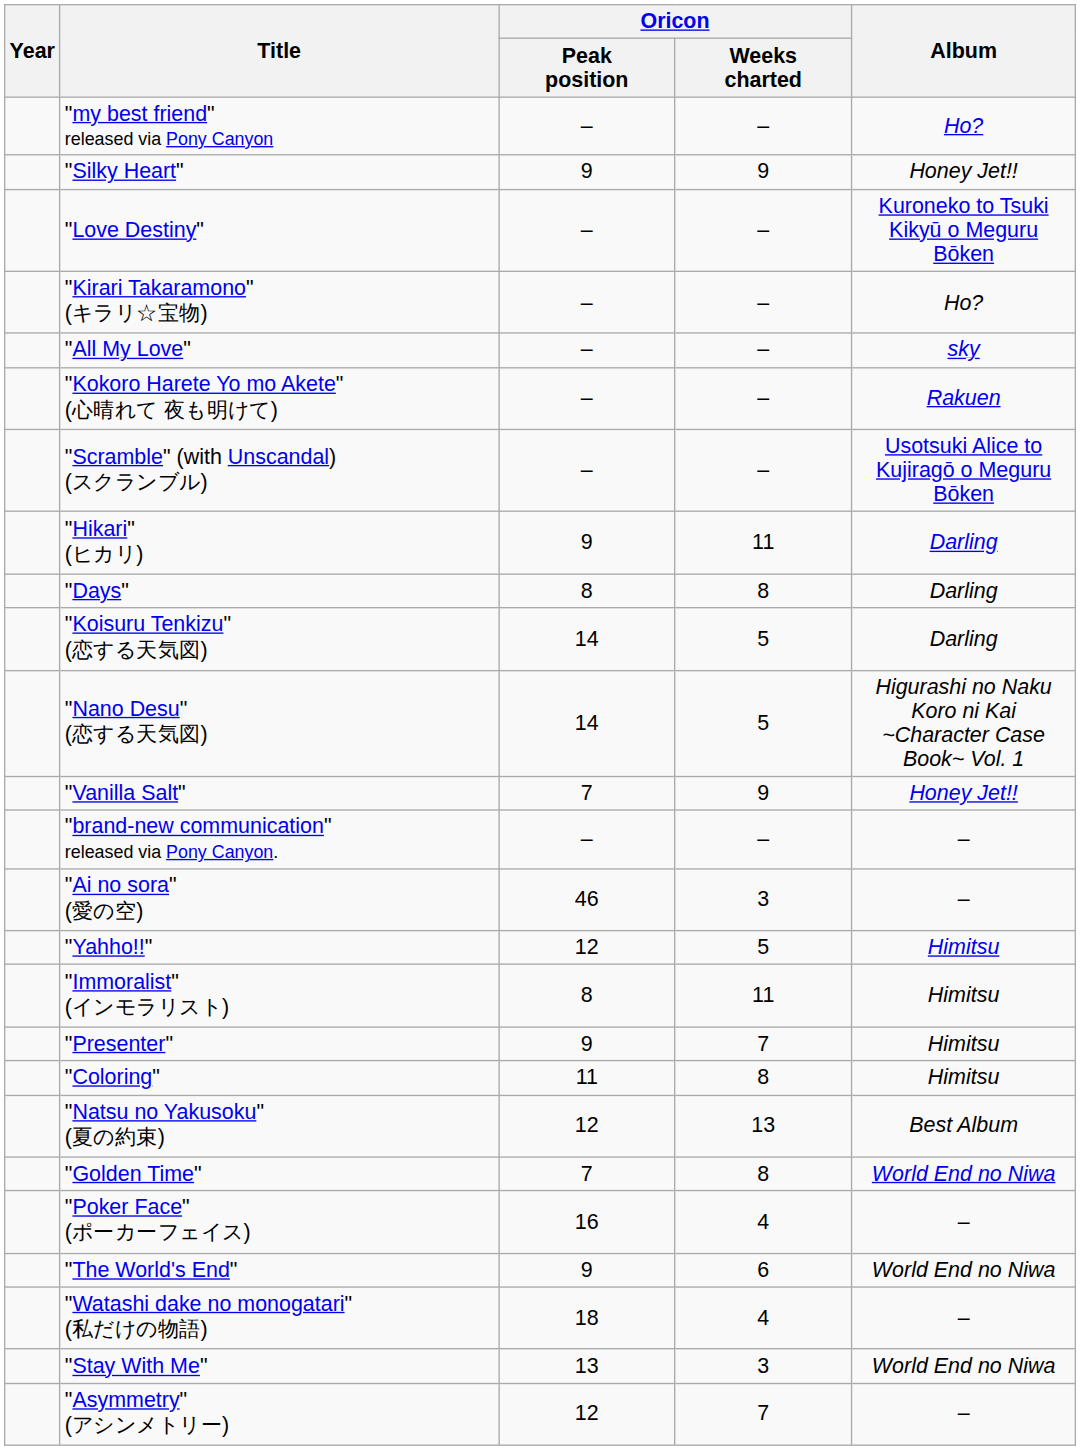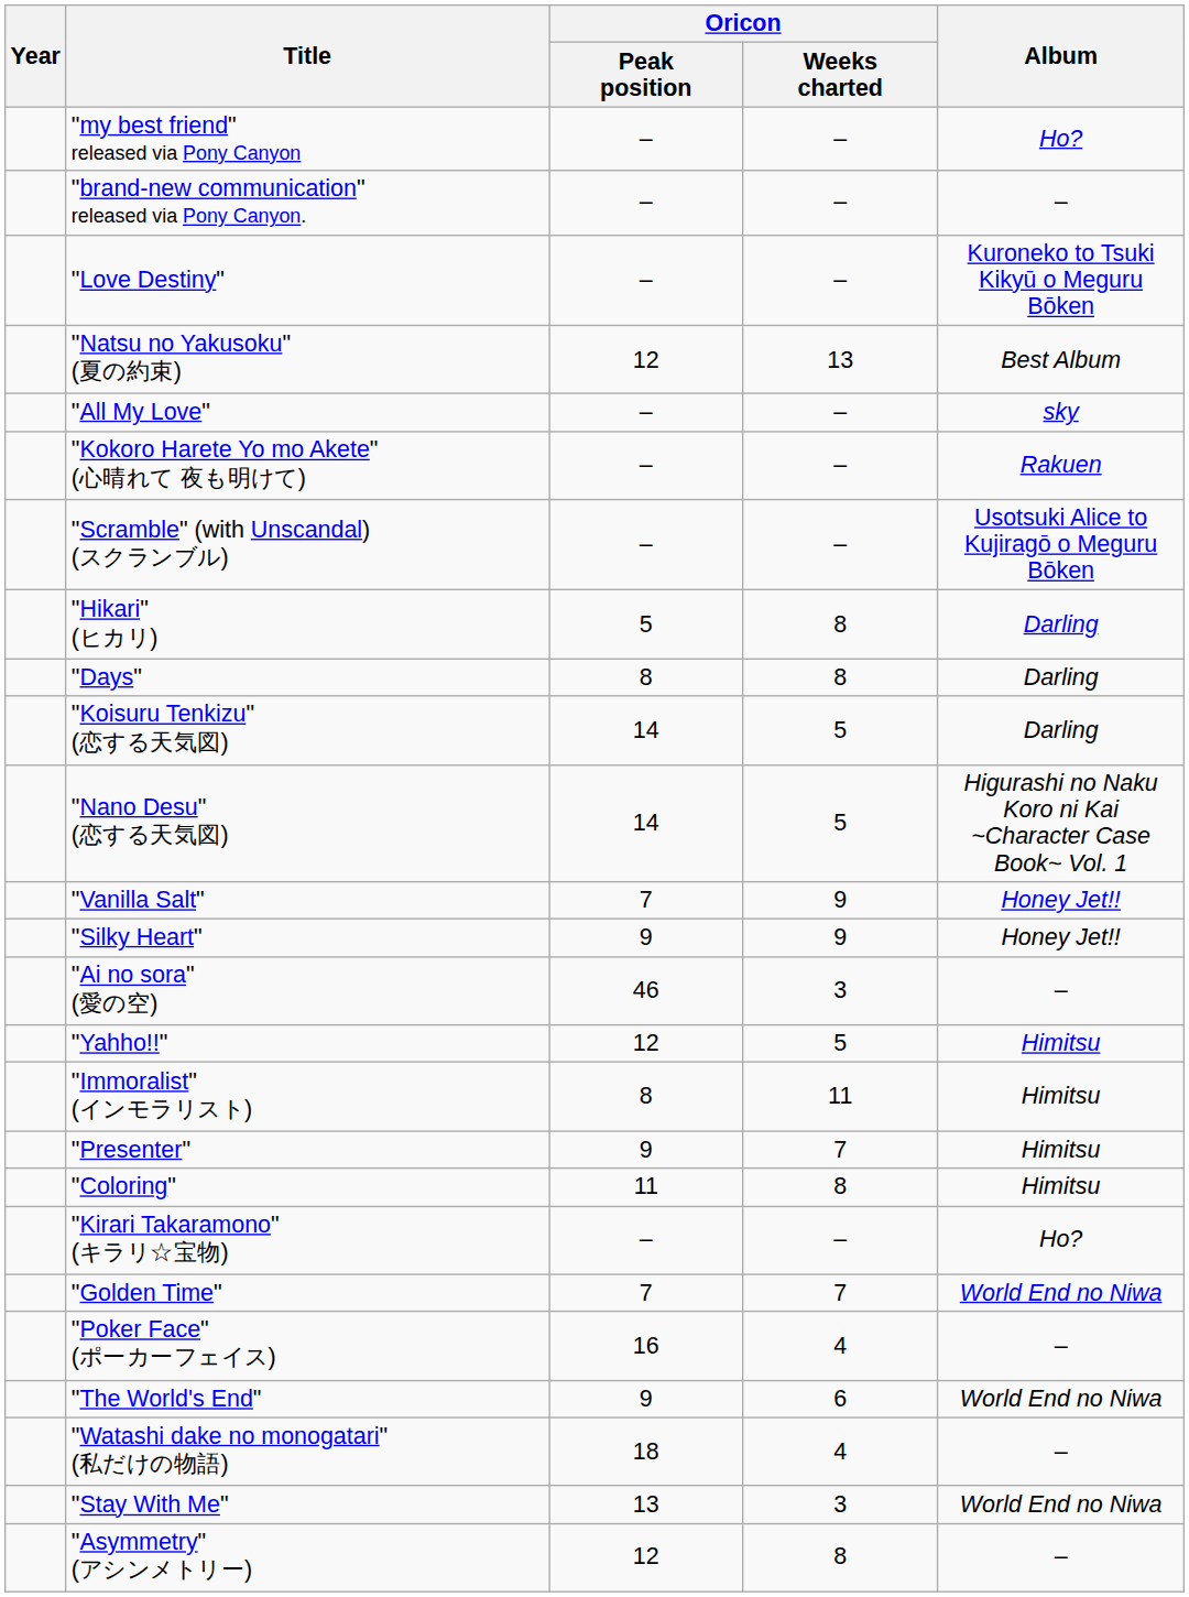 <table class="wikitable plainrowheaders" style="text-align:center">
 <tr>
 <th rowspan=2; style="width:2em;">Year</th>
 <th rowspan=2; style="width:20em;">Title</th>
 <th colspan=2; style="width:16em;"><a href='#'>Oricon</a><br></th>
 <th rowspan=2; style="width:10em;">Album</th>
 </tr>
 <tr>
 <th style="width:6em;">Peak<br>position</th>
 <th style="width:6em;">Weeks<br> charted</th>
 </tr>
 <tr>
 <td></td>
 <td align=left>"<a href='#'>my best friend</a>"<br><small>released via <a href='#'>Pony Canyon</a></small></td>
 <td>–</td>
 <td>–</td>
 <td><em><a href='#'>Ho?</a></em></td>
 </tr>
 <tr>
 <td></td>
-<td align=left>"<a href='#'>Silky Heart</a>"</td>
-<td>9</td>
-<td>9</td>
-<td><em>Honey Jet!!</em></td>
+<td align=left>"<a href='#'>brand-new communication</a>"<br><small>released via <a href='#'>Pony Canyon</a>.</small></td>
+<td>–</td>
+<td>–</td>
+<td>–</td>
 </tr>
 <tr>
 <td></td>
 <td align=left>"<a href='#'>Love Destiny</a>"</td>
 <td>–</td>
 <td>–</td>
 <td><a href='#'>Kuroneko to Tsuki Kikyū o Meguru Bōken</a></td>
 </tr>
 <tr>
 <td></td>
-<td align=left>"<a href='#'>Kirari Takaramono</a>"<br>(キラリ☆宝物)</td>
-<td>–</td>
-<td>–</td>
-<td><em>Ho?</em></td>
+<td align=left>"<a href='#'>Natsu no Yakusoku</a>"<br>(夏の約束)</td>
+<td>12</td>
+<td>13</td>
+<td><em>Best Album</em></td>
 </tr>
 <tr>
 <td></td>
 <td align=left>"<a href='#'>All My Love</a>"</td>
 <td>–</td>
 <td>–</td>
 <td><em><a href='#'>sky</a></em></td>
 </tr>
 <tr>
 <td></td>
 <td align=left>"<a href='#'>Kokoro Harete Yo mo Akete</a>"<br>(心晴れて 夜も明けて)</td>
 <td>–</td>
 <td>–</td>
 <td><em><a href='#'>Rakuen</a></em></td>
 </tr>
 <tr>
 <td></td>
 <td align=left>"<a href='#'>Scramble</a>" (with <a href='#'>Unscandal</a>)<br>(スクランブル)</td>
 <td>–</td>
 <td>–</td>
 <td><a href='#'>Usotsuki Alice to Kujiragō o Meguru Bōken</a></td>
 </tr>
 <tr>
 <td></td>
 <td align=left>"<a href='#'>Hikari</a>"<br>(ヒカリ)</td>
-<td>9</td>
-<td>11</td>
+<td>5</td>
+<td>8</td>
 <td><em><a href='#'>Darling</a></em></td>
 </tr>
 <tr>
 <td></td>
 <td align=left>"<a href='#'>Days</a>"</td>
 <td>8</td>
 <td>8</td>
 <td><em>Darling</em></td>
 </tr>
 <tr>
 <td></td>
 <td align=left>"<a href='#'>Koisuru Tenkizu</a>"<br>(恋する天気図)</td>
 <td>14</td>
 <td>5</td>
 <td><em>Darling</em></td>
 </tr>
 <tr>
 <td></td>
 <td align=left>"<a href='#'>Nano Desu</a>"<br>(恋する天気図)</td>
 <td>14</td>
 <td>5</td>
 <td><em>Higurashi no Naku Koro ni Kai ~Character Case Book~ Vol. 1</em></td>
 </tr>
 <tr>
 <td></td>
 <td align=left>"<a href='#'>Vanilla Salt</a>"</td>
 <td>7</td>
 <td>9</td>
 <td><em><a href='#'>Honey Jet!!</a></em></td>
 </tr>
 <tr>
 <td></td>
-<td align=left>"<a href='#'>brand-new communication</a>"<br><small>released via <a href='#'>Pony Canyon</a>.</small></td>
-<td>–</td>
-<td>–</td>
-<td>–</td>
+<td align=left>"<a href='#'>Silky Heart</a>"</td>
+<td>9</td>
+<td>9</td>
+<td><em>Honey Jet!!</em></td>
 </tr>
 <tr>
 <td></td>
 <td align=left>"<a href='#'>Ai no sora</a>"<br>(愛の空)</td>
 <td>46</td>
 <td>3</td>
 <td>–</td>
 </tr>
 <tr>
 <td></td>
 <td align=left>"<a href='#'>Yahho!!</a>"</td>
 <td>12</td>
 <td>5</td>
 <td><em><a href='#'>Himitsu</a></em></td>
 </tr>
 <tr>
 <td></td>
 <td align=left>"<a href='#'>Immoralist</a>"<br>(インモラリスト)</td>
 <td>8</td>
 <td>11</td>
 <td><em>Himitsu</em></td>
 </tr>
 <tr>
 <td></td>
 <td align=left>"<a href='#'>Presenter</a>"</td>
 <td>9</td>
 <td>7</td>
 <td><em>Himitsu</em></td>
 </tr>
 <tr>
 <td></td>
 <td align=left>"<a href='#'>Coloring</a>"</td>
 <td>11</td>
 <td>8</td>
 <td><em>Himitsu</em></td>
 </tr>
 <tr>
 <td></td>
-<td align=left>"<a href='#'>Natsu no Yakusoku</a>"<br>(夏の約束)</td>
-<td>12</td>
-<td>13</td>
-<td><em>Best Album</em></td>
+<td align=left>"<a href='#'>Kirari Takaramono</a>"<br>(キラリ☆宝物)</td>
+<td>–</td>
+<td>–</td>
+<td><em>Ho?</em></td>
 </tr>
 <tr>
 <td></td>
 <td align=left>"<a href='#'>Golden Time</a>"</td>
 <td>7</td>
-<td>8</td>
+<td>7</td>
 <td><em><a href='#'>World End no Niwa</a></em></td>
 </tr>
 <tr>
 <td></td>
 <td align=left>"<a href='#'>Poker Face</a>"<br>(ポーカーフェイス)</td>
 <td>16</td>
 <td>4</td>
 <td>–</td>
 </tr>
 <tr>
 <td></td>
 <td align=left>"<a href='#'>The World's End</a>"</td>
 <td>9</td>
 <td>6</td>
 <td><em>World End no Niwa</em></td>
 </tr>
 <tr>
 <td></td>
 <td align=left>"<a href='#'>Watashi dake no monogatari</a>"<br>(私だけの物語)</td>
 <td>18</td>
 <td>4</td>
 <td>–</td>
 </tr>
 <tr>
 <td></td>
 <td align=left>"<a href='#'>Stay With Me</a>"</td>
 <td>13</td>
 <td>3</td>
 <td><em>World End no Niwa</em></td>
 </tr>
 <tr>
 <td></td>
 <td align=left>"<a href='#'>Asymmetry</a>" <br> (アシンメトリー)</td>
 <td>12</td>
-<td>7</td>
+<td>8</td>
 <td>–</td>
 </tr>
 </table>
